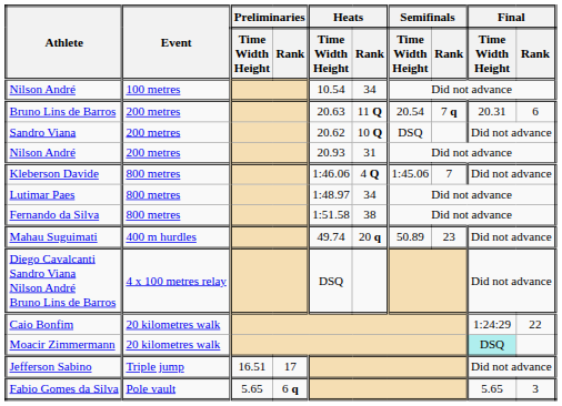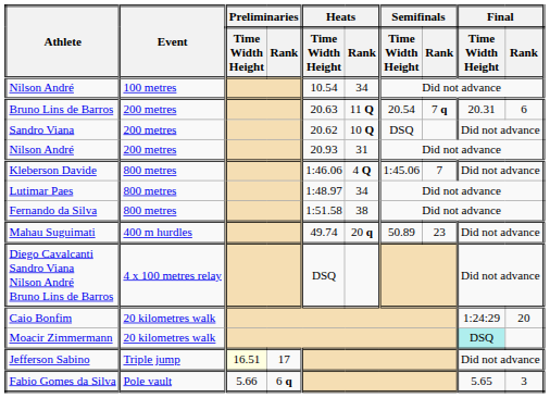 <table class=wikitable style="font-size:90%; border: double;">
 <tr>
 <th rowspan="2" style="border-right:double">Athlete</th>
 <th rowspan="2" style="border-right:double">Event</th>
 <th colspan="2" style="border-right:double; border-bottom:double;">Preliminaries</th>
 <th colspan="2" style="border-right:double; border-bottom:double;">Heats</th>
 <th colspan="2" style="border-right:double; border-bottom:double;">Semifinals</th>
 <th colspan="2" style="border-right:double; border-bottom:double;">Final</th>
 </tr>
 <tr>
 <th>Time<br>Width<br>Height</th>
 <th style="border-right:double">Rank</th>
 <th>Time<br>Width<br>Height</th>
 <th style="border-right:double">Rank</th>
 <th>Time<br>Width<br>Height</th>
 <th style="border-right:double">Rank</th>
 <th>Time<br>Width<br>Height</th>
 <th style="border-right:double">Rank</th>
 </tr>
 <tr style="border-top: double;">
 <td style="border-right:double"><a href='#'>Nilson André</a></td>
 <td style="border-right:double"><a href='#'>100 metres</a></td>
 <td style="border-right:double" colspan= 2 bgcolor="wheat"></td>
 <td align=center>10.54</td>
 <td align=center style="border-right:double">34</td>
 <td colspan="4" align=center>Did not advance</td>
 </tr>
 <tr style="border-top: double;">
 <td style="border-right:double"><a href='#'>Bruno Lins de Barros</a></td>
 <td style="border-right:double"><a href='#'>200 metres</a></td>
 <td style="border-right:double" colspan= 2 bgcolor="wheat"></td>
 <td align=center>20.63</td>
 <td align=center style="border-right:double">11 <strong>Q</strong></td>
 <td align=center>20.54</td>
 <td align=center style="border-right:double">7 <strong>q</strong></td>
 <td align=center>20.31</td>
 <td align=center>6</td>
 </tr>
 <tr>
 <td style="border-right:double"><a href='#'>Sandro Viana</a></td>
 <td style="border-right:double"><a href='#'>200 metres</a></td>
 <td style="border-right:double" colspan= 2 bgcolor="wheat"></td>
 <td align=center>20.62</td>
 <td align=center style="border-right:double">10 <strong>Q</strong></td>
 <td align=center>DSQ</td>
 <td align=center style="border-right:double"></td>
 <td colspan="2" align=center>Did not advance</td>
 </tr>
 <tr>
 <td style="border-right:double"><a href='#'>Nilson André</a></td>
 <td style="border-right:double"><a href='#'>200 metres</a></td>
 <td style="border-right:double" colspan= 2 bgcolor="wheat"></td>
 <td align=center>20.93</td>
 <td align=center style="border-right:double">31</td>
 <td colspan="4" align=center>Did not advance</td>
 </tr>
 <tr style="border-top: double;">
 <td style="border-right:double"><a href='#'>Kleberson Davide</a></td>
 <td style="border-right:double"><a href='#'>800 metres</a></td>
 <td style="border-right:double" colspan= 2 bgcolor="wheat"></td>
 <td align=center>1:46.06</td>
 <td align=center style="border-right:double">4 <strong>Q</strong></td>
 <td align=center>1:45.06</td>
 <td align=center style="border-right:double">7</td>
 <td colspan="2" align=center>Did not advance</td>
 </tr>
 <tr>
 <td style="border-right:double"><a href='#'>Lutimar Paes</a></td>
 <td style="border-right:double"><a href='#'>800 metres</a></td>
 <td style="border-right:double" colspan= 2 bgcolor="wheat"></td>
 <td align=center>1:48.97</td>
 <td align=center style="border-right:double">34</td>
 <td colspan="4" align=center>Did not advance</td>
 </tr>
 <tr>
 <td style="border-right:double"><a href='#'>Fernando da Silva</a></td>
 <td style="border-right:double"><a href='#'>800 metres</a></td>
 <td style="border-right:double" colspan= 2 bgcolor="wheat"></td>
 <td align=center>1:51.58</td>
 <td align=center style="border-right:double">38</td>
 <td colspan="4" align=center>Did not advance</td>
 </tr>
 <tr style="border-top: double;">
 <td style="border-right:double"><a href='#'>Mahau Suguimati</a></td>
 <td style="border-right:double"><a href='#'>400 m hurdles</a></td>
 <td style="border-right:double" colspan= 2 bgcolor="wheat"></td>
 <td align=center>49.74</td>
 <td align=center style="border-right:double">20 <strong>q</strong></td>
 <td align=center>50.89</td>
 <td align=center style="border-right:double">23</td>
 <td colspan="2" align=center>Did not advance</td>
 </tr>
 <tr style="border-top: double;">
 <td style="border-right:double"><a href='#'>Diego Cavalcanti</a><br><a href='#'>Sandro Viana</a><br><a href='#'>Nilson André</a><br><a href='#'>Bruno Lins de Barros</a><br></td>
 <td style="border-right:double"><a href='#'>4 x 100 metres relay</a></td>
 <td style="border-right:double" colspan= 2 bgcolor="wheat"></td>
 <td align=center>DSQ</td>
 <td align=center style="border-right:double"></td>
 <td style="border-right:double" colspan= 2 bgcolor="wheat"></td>
 <td colspan="2" align=center>Did not advance</td>
 </tr>
 <tr style="border-top: double;">
 <td style="border-right:double"><a href='#'>Caio Bonfim</a></td>
 <td style="border-right:double"><a href='#'>20 kilometres walk</a></td>
 <td style="border-right:double" colspan= 6 bgcolor="wheat"></td>
 <td align=center>1:24:29</td>
-<td align=center>22</td>
+<td align=center>20</td>
 </tr>
 <tr>
 <td style="border-right:double"><a href='#'>Moacir Zimmermann</a></td>
 <td style="border-right:double"><a href='#'>20 kilometres walk</a></td>
 <td style="border-right:double" colspan= 6 bgcolor="wheat"></td>
 <td align=center style="background: paleturquoise;">DSQ</td>
 <td align=center></td>
 </tr>
 <tr style="border-top: double;">
 <td style="border-right:double"><a href='#'>Jefferson Sabino</a></td>
 <td style="border-right:double"><a href='#'>Triple jump</a></td>
-<td align=center>16.51</td>
+<td align=center style="background: lightyellow;">16.51</td>
 <td align=center style="border-right:double">17</td>
 <td style="border-right:double" colspan= 4  bgcolor="wheat"></td>
 <td colspan="2" align=center>Did not advance</td>
 </tr>
 <tr style="border-top: double;">
 <td style="border-right:double"><a href='#'>Fabio Gomes da Silva</a></td>
 <td style="border-right:double"><a href='#'>Pole vault</a></td>
-<td align=center>5.65</td>
+<td align=center>5.66</td>
 <td align=center style="border-right:double">6 <strong>q</strong></td>
 <td style="border-right:double" colspan= 4 bgcolor="wheat"></td>
 <td align=center>5.65</td>
 <td align=center>3</td>
 </tr>
 </table>
